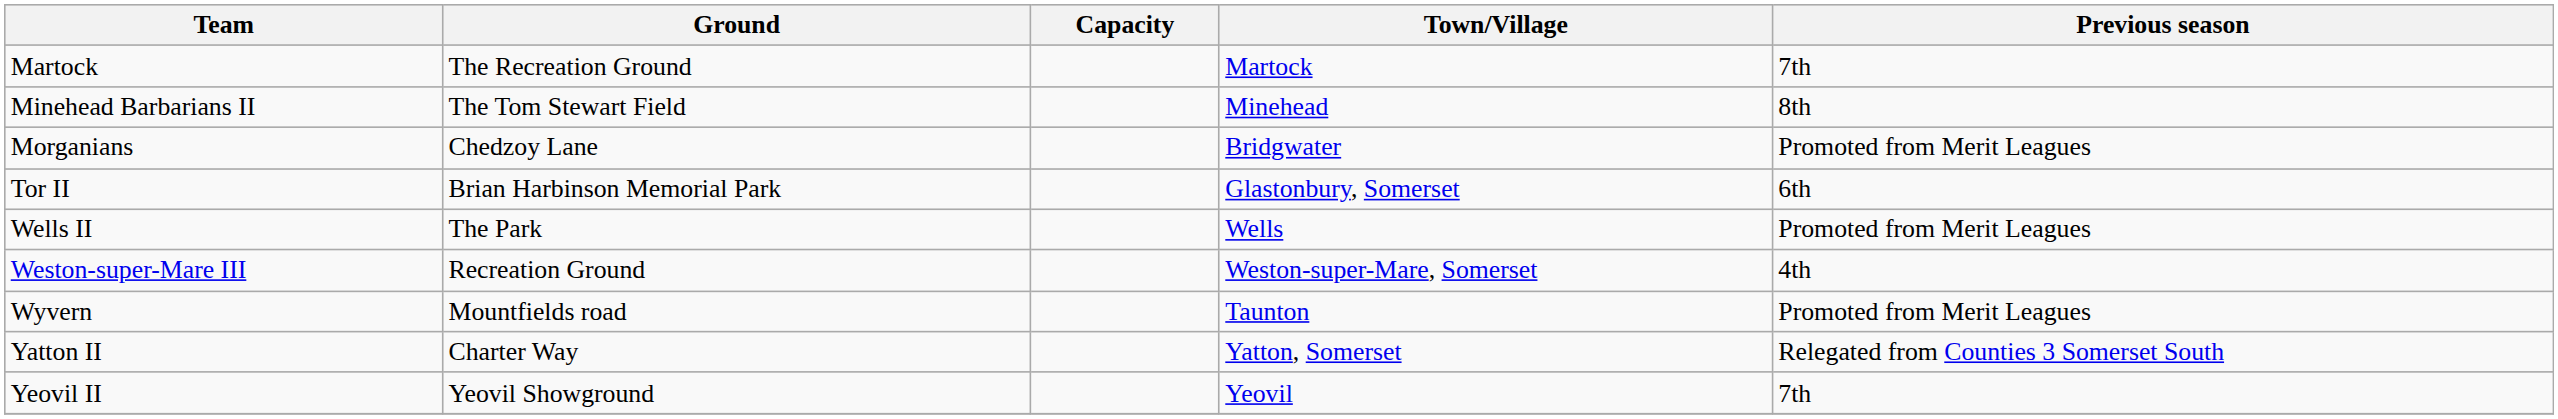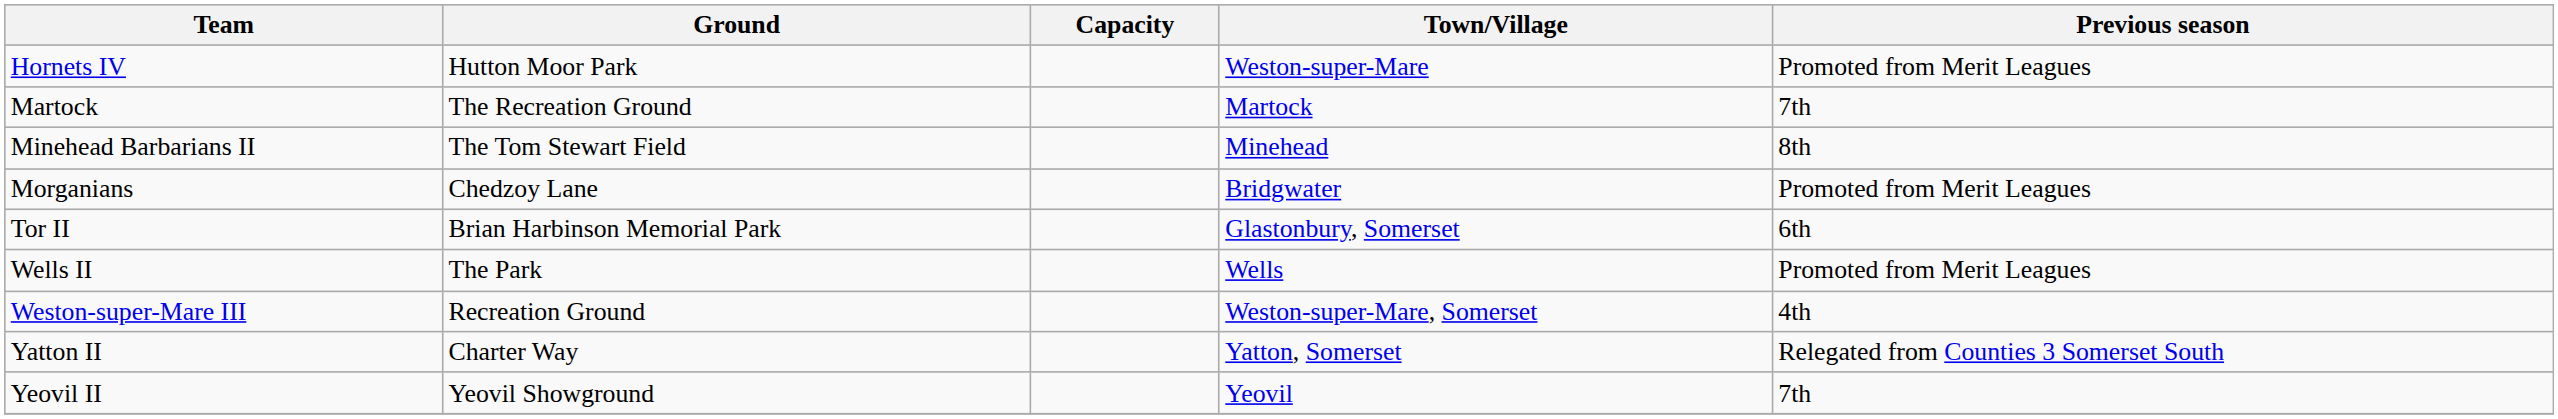 <table class="wikitable sortable" width=100%>
 <tr>
 <th>Team</th>
 <th>Ground</th>
 <th>Capacity</th>
 <th>Town/Village</th>
 <th>Previous season</th>
+</tr>
+<tr>
+<td><a href='#'>Hornets IV</a></td>
+<td>Hutton Moor Park</td>
+<td></td>
+<td><a href='#'>Weston-super-Mare</a></td>
+<td>Promoted from Merit Leagues</td>
 </tr>
 <tr>
 <td>Martock</td>
 <td>The Recreation Ground</td>
 <td></td>
 <td><a href='#'>Martock</a></td>
 <td>7th</td>
 </tr>
 <tr>
 <td>Minehead Barbarians II</td>
 <td>The Tom Stewart Field</td>
 <td></td>
 <td><a href='#'>Minehead</a></td>
 <td>8th</td>
 </tr>
 <tr>
 <td>Morganians</td>
 <td>Chedzoy Lane</td>
 <td></td>
 <td><a href='#'>Bridgwater</a></td>
 <td>Promoted from Merit Leagues</td>
 </tr>
 <tr>
 <td>Tor II</td>
 <td>Brian Harbinson Memorial Park</td>
 <td></td>
 <td><a href='#'>Glastonbury</a>, <a href='#'>Somerset</a></td>
 <td>6th</td>
 </tr>
 <tr>
 <td>Wells II</td>
 <td>The Park</td>
 <td></td>
 <td><a href='#'>Wells</a></td>
 <td>Promoted from Merit Leagues</td>
 </tr>
 <tr>
 <td><a href='#'>Weston-super-Mare III</a></td>
 <td>Recreation Ground</td>
 <td></td>
 <td><a href='#'>Weston-super-Mare</a>, <a href='#'>Somerset</a></td>
 <td>4th</td>
 </tr>
 <tr>
-<td>Wyvern</td>
-<td>Mountfields road</td>
-<td></td>
-<td><a href='#'>Taunton</a></td>
-<td>Promoted from Merit Leagues</td>
-</tr>
-<tr>
 <td>Yatton II</td>
 <td>Charter Way</td>
 <td></td>
 <td><a href='#'>Yatton</a>, <a href='#'>Somerset</a></td>
 <td>Relegated from <a href='#'>Counties 3 Somerset South</a></td>
 </tr>
 <tr>
 <td>Yeovil II</td>
 <td>Yeovil Showground</td>
 <td></td>
 <td><a href='#'>Yeovil</a></td>
 <td>7th</td>
 </tr>
 <tr>
 </tr>
 </table>
